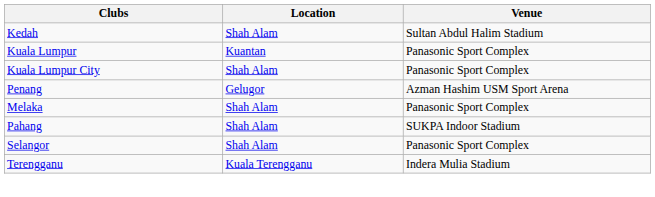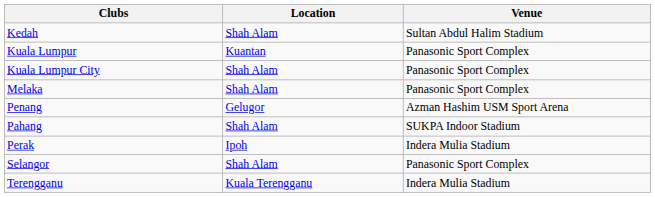 <table class="wikitable sortable">
 <tr>
 <th style="width:23%">Clubs</th>
 <th style="width:19%">Location</th>
 <th style="width:26%">Venue</th>
 </tr>
 <tr>
 <td><a href='#'>Kedah</a></td>
 <td><a href='#'>Shah Alam</a></td>
 <td>Sultan Abdul Halim Stadium</td>
 </tr>
 <tr>
 <td><a href='#'>Kuala Lumpur</a></td>
 <td><a href='#'>Kuantan</a></td>
 <td>Panasonic Sport Complex</td>
 </tr>
 <tr>
 <td><a href='#'>Kuala Lumpur City</a></td>
 <td><a href='#'>Shah Alam</a></td>
 <td>Panasonic Sport Complex</td>
 </tr>
 <tr>
+<td><a href='#'>Melaka</a></td>
+<td><a href='#'>Shah Alam</a></td>
+<td>Panasonic Sport Complex</td>
+</tr>
+<tr>
 <td><a href='#'>Penang</a></td>
 <td><a href='#'>Gelugor</a></td>
 <td>Azman Hashim USM Sport Arena</td>
 </tr>
 <tr>
-<td><a href='#'>Melaka</a></td>
-<td><a href='#'>Shah Alam</a></td>
-<td>Panasonic Sport Complex</td>
-</tr>
-<tr>
 <td><a href='#'>Pahang</a></td>
 <td><a href='#'>Shah Alam</a></td>
 <td>SUKPA Indoor Stadium</td>
+</tr>
+<tr>
+<td><a href='#'>Perak</a></td>
+<td><a href='#'>Ipoh</a></td>
+<td>Indera Mulia Stadium</td>
 </tr>
 <tr>
 <td><a href='#'>Selangor</a></td>
 <td><a href='#'>Shah Alam</a></td>
 <td>Panasonic Sport Complex</td>
 </tr>
 <tr>
 <td><a href='#'>Terengganu</a></td>
 <td><a href='#'>Kuala Terengganu</a></td>
 <td>Indera Mulia Stadium</td>
 </tr>
 </table>
